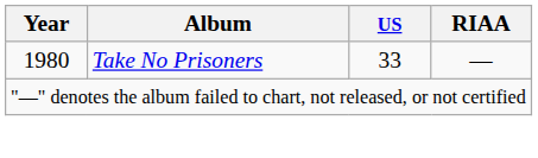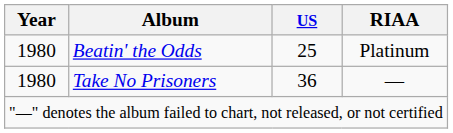 <table class="wikitable" style="text-align:center;">
 <tr>
 <th>Year</th>
 <th>Album</th>
 <th style="width:50px;"><small><a href='#'>US</a></small></th>
 <th>RIAA</th>
 </tr>
 <tr>
 <td>1980</td>
+<td style="text-align:left;"><em><a href='#'>Beatin' the Odds</a></em></td>
+<td>25</td>
+<td>Platinum</td>
+</tr>
+<tr>
+<td>1980</td>
 <td style="text-align:left;"><em><a href='#'>Take No Prisoners</a></em></td>
-<td>33</td>
+<td>36</td>
 <td>—</td>
 </tr>
 <tr>
 <td style="text-align:center;" colspan="4"><small>"—" denotes the album failed to chart, not released, or not certified</small></td>
 </tr>
 </table>
